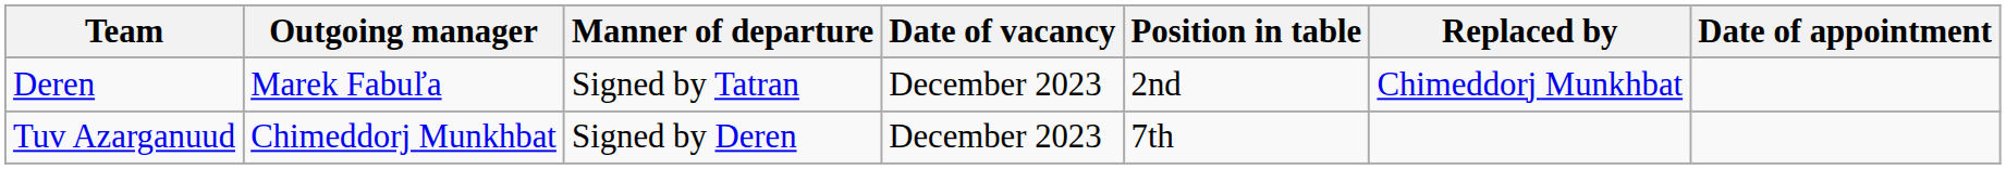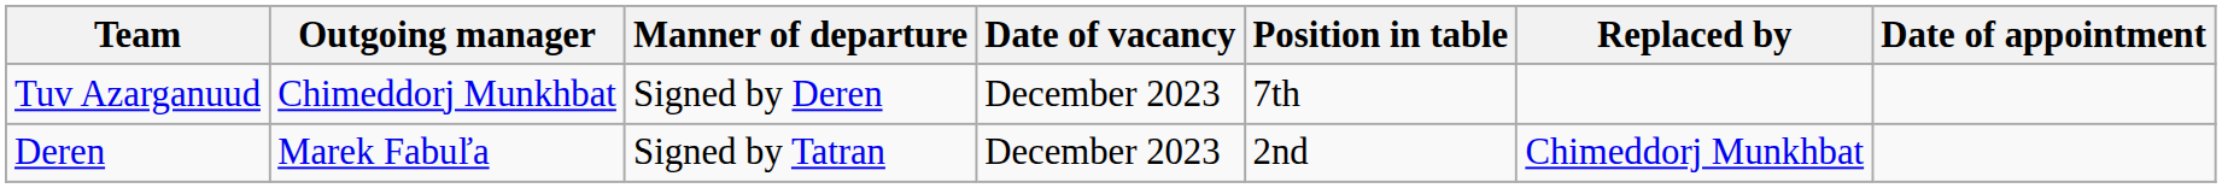 <table class="wikitable">
 <tr>
 <th>Team</th>
 <th>Outgoing manager</th>
 <th>Manner of departure</th>
 <th>Date of vacancy</th>
 <th>Position in table</th>
 <th>Replaced by</th>
 <th>Date of appointment</th>
 </tr>
 <tr>
+<td><a href='#'>Tuv Azarganuud</a></td>
+<td> <a href='#'>Chimeddorj Munkhbat</a></td>
+<td>Signed by <a href='#'>Deren</a></td>
+<td>December 2023</td>
+<td>7th</td>
+<td></td>
+<td></td>
+</tr>
+<tr>
 <td><a href='#'>Deren</a></td>
 <td> <a href='#'>Marek Fabuľa</a></td>
 <td>Signed by <a href='#'>Tatran</a></td>
 <td>December 2023</td>
 <td>2nd</td>
 <td> <a href='#'>Chimeddorj Munkhbat</a></td>
 <td></td>
 </tr>
-<tr>
-<td><a href='#'>Tuv Azarganuud</a></td>
-<td> <a href='#'>Chimeddorj Munkhbat</a></td>
-<td>Signed by <a href='#'>Deren</a></td>
-<td>December 2023</td>
-<td>7th</td>
-<td></td>
-<td></td>
-</tr>
 </table>
